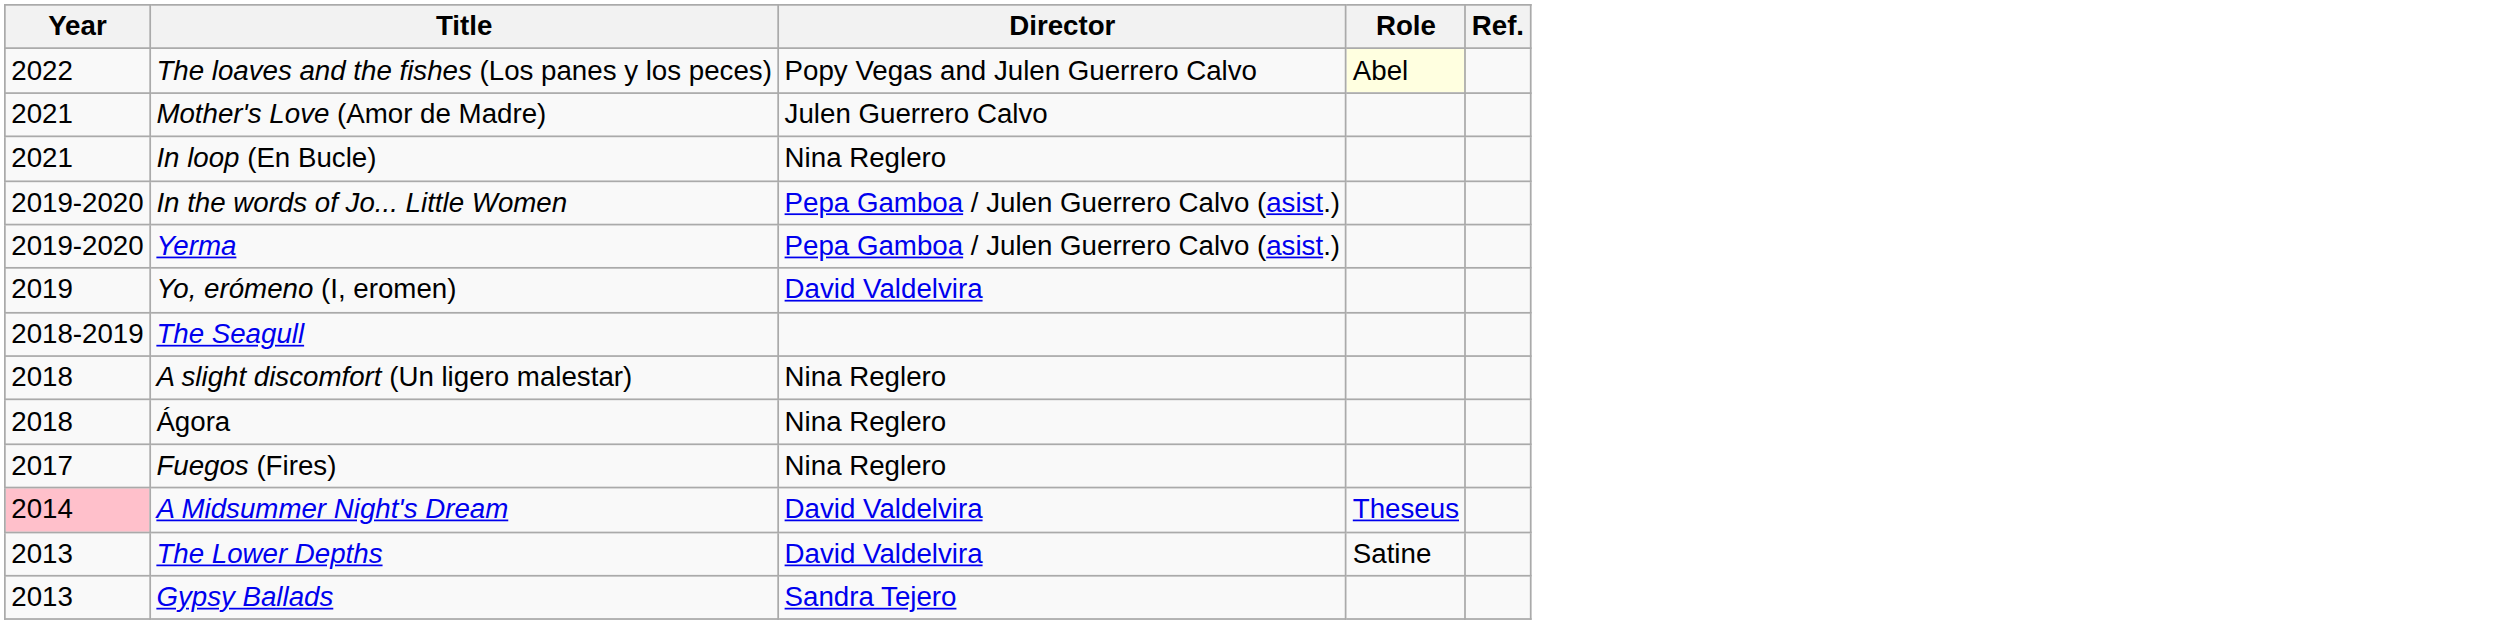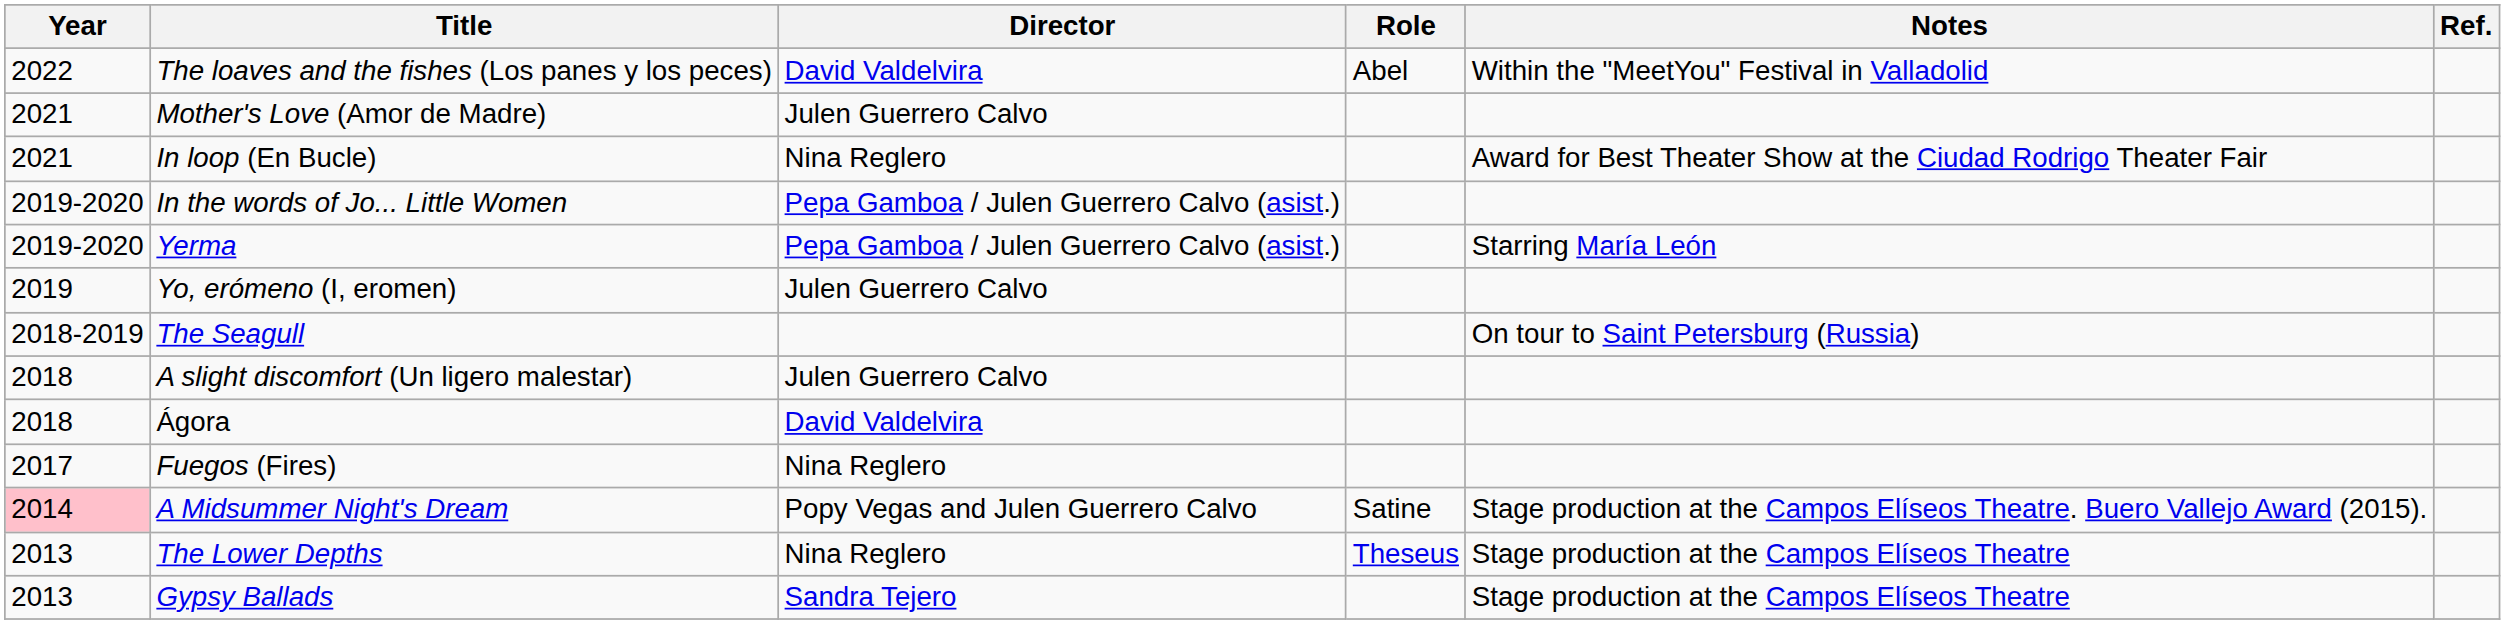 <table class="wikitable sortable">
 <tr>
 <th>Year</th>
 <th>Title</th>
 <th>Director</th>
 <th>Role</th>
+<th class="unsortable">Notes</th>
 <th>Ref.</th>
 </tr>
 <tr>
 <td>2022</td>
 <td><em>The loaves and the fishes</em> (Los panes y los peces)</td>
-<td>Popy Vegas and Julen Guerrero Calvo</td>
-<td style="background: lightyellow;">Abel</td>
+<td><a href='#'>David Valdelvira</a></td>
+<td>Abel</td>
+<td>Within the "MeetYou" Festival in <a href='#'>Valladolid</a></td>
 <td></td>
 </tr>
 <tr>
 <td>2021</td>
 <td><em>Mother's Love</em> (Amor de Madre)</td>
 <td>Julen Guerrero Calvo</td>
 <td></td>
 <td></td>
+<td></td>
 </tr>
 <tr>
 <td>2021</td>
 <td><em>In loop</em> (En Bucle)</td>
 <td>Nina Reglero</td>
 <td></td>
+<td>Award for Best Theater Show at the <a href='#'>Ciudad Rodrigo</a> Theater Fair</td>
 <td></td>
 </tr>
 <tr>
 <td>2019-2020</td>
 <td><em>In the words of Jo... Little Women</em></td>
 <td><a href='#'>Pepa Gamboa</a> / Julen Guerrero Calvo (<a href='#'>asist</a>.)</td>
 <td></td>
 <td></td>
+<td></td>
 </tr>
 <tr>
 <td>2019-2020</td>
 <td><em><a href='#'>Yerma</a></em></td>
 <td><a href='#'>Pepa Gamboa</a> / Julen Guerrero Calvo (<a href='#'>asist</a>.)</td>
 <td></td>
+<td>Starring <a href='#'>María León</a></td>
 <td></td>
 </tr>
 <tr>
 <td>2019</td>
 <td><em>Yo, erómeno</em> (I, eromen)</td>
-<td><a href='#'>David Valdelvira</a></td>
+<td>Julen Guerrero Calvo</td>
+<td></td>
 <td></td>
 <td></td>
 </tr>
 <tr>
 <td>2018-2019</td>
 <td><em><a href='#'>The Seagull</a></em></td>
 <td></td>
 <td></td>
+<td>On tour to <a href='#'>Saint Petersburg</a> (<a href='#'>Russia</a>)</td>
 <td></td>
 </tr>
 <tr>
 <td>2018</td>
 <td><em>A slight discomfort</em> (Un ligero malestar)</td>
-<td>Nina Reglero</td>
+<td>Julen Guerrero Calvo</td>
+<td></td>
 <td></td>
 <td></td>
 </tr>
 <tr>
 <td>2018</td>
 <td>Ágora</td>
-<td>Nina Reglero</td>
+<td><a href='#'>David Valdelvira</a></td>
+<td></td>
 <td></td>
 <td></td>
 </tr>
 <tr>
 <td>2017</td>
 <td><em>Fuegos</em> (Fires)</td>
 <td>Nina Reglero</td>
 <td></td>
 <td></td>
+<td></td>
 </tr>
 <tr>
 <td style="background: pink;">2014</td>
 <td><em><a href='#'>A Midsummer Night's Dream</a></em></td>
-<td><a href='#'>David Valdelvira</a></td>
-<td><a href='#'>Theseus</a></td>
+<td>Popy Vegas and Julen Guerrero Calvo</td>
+<td>Satine</td>
+<td>Stage production at the <a href='#'>Campos Elíseos Theatre</a>. <a href='#'>Buero Vallejo Award</a> (2015).</td>
 <td></td>
 </tr>
 <tr>
 <td>2013</td>
 <td><em><a href='#'>The Lower Depths</a></em></td>
-<td><a href='#'>David Valdelvira</a></td>
-<td>Satine</td>
+<td>Nina Reglero</td>
+<td><a href='#'>Theseus</a></td>
+<td>Stage production at the <a href='#'>Campos Elíseos Theatre</a></td>
 <td></td>
 </tr>
 <tr>
 <td>2013</td>
 <td><em><a href='#'>Gypsy Ballads</a></em></td>
 <td><a href='#'>Sandra Tejero</a></td>
 <td></td>
+<td>Stage production at the <a href='#'>Campos Elíseos Theatre</a></td>
 <td></td>
 </tr>
 </table>
